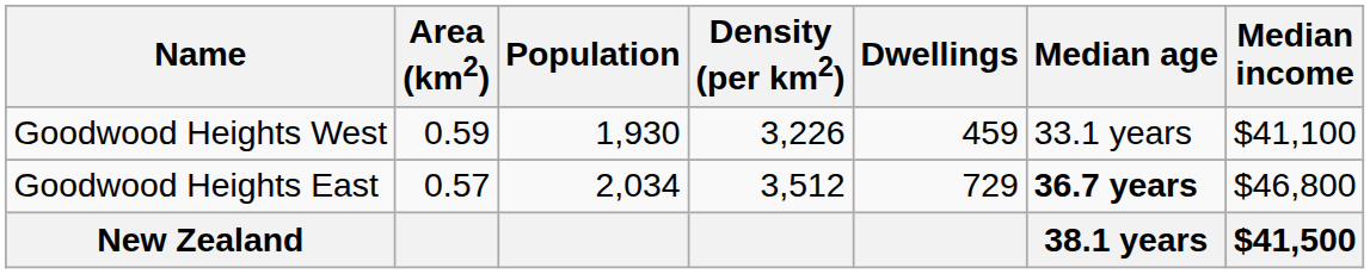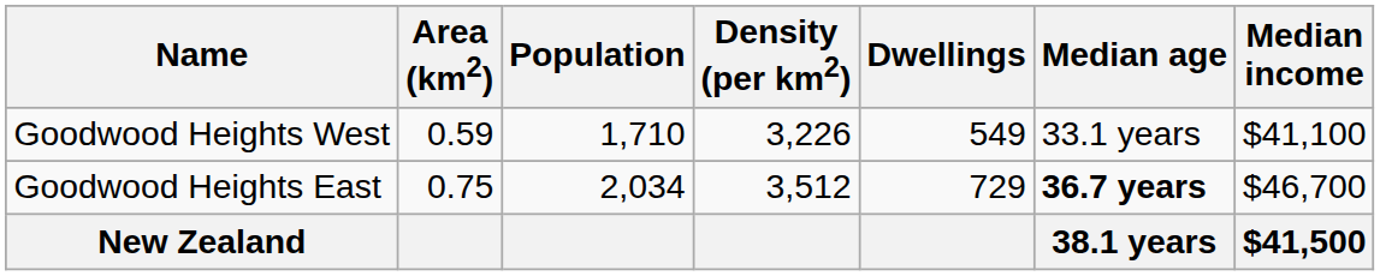 <table class="wikitable">
 <tr>
 <th>Name</th>
 <th>Area<br>(km<sup>2</sup>)</th>
 <th>Population</th>
 <th>Density<br>(per km<sup>2</sup>)</th>
 <th>Dwellings</th>
 <th>Median age</th>
 <th>Median<br>income</th>
 </tr>
 <tr>
 <td>Goodwood Heights West</td>
 <td style="text-align:right;">0.59</td>
-<td style="text-align:right;">1,930</td>
+<td style="text-align:right;">1,710</td>
 <td style="text-align:right;">3,226</td>
-<td style="text-align:right;">459</td>
+<td style="text-align:right;">549</td>
 <td>33.1 years</td>
 <td>$41,100</td>
 </tr>
 <tr>
 <td>Goodwood Heights East</td>
-<td style="text-align:right;">0.57</td>
+<td style="text-align:right;">0.75</td>
 <td style="text-align:right;">2,034</td>
 <td style="text-align:right;">3,512</td>
 <td style="text-align:right;">729</td>
 <td><strong>36.7 years</strong></td>
-<td>$46,800</td>
+<td>$46,700</td>
 </tr>
 <tr>
 <th>New Zealand</th>
 <th></th>
 <th></th>
 <th></th>
 <th></th>
 <th>38.1 years</th>
 <th style="text-align:left;">$41,500</th>
 </tr>
 </table>
